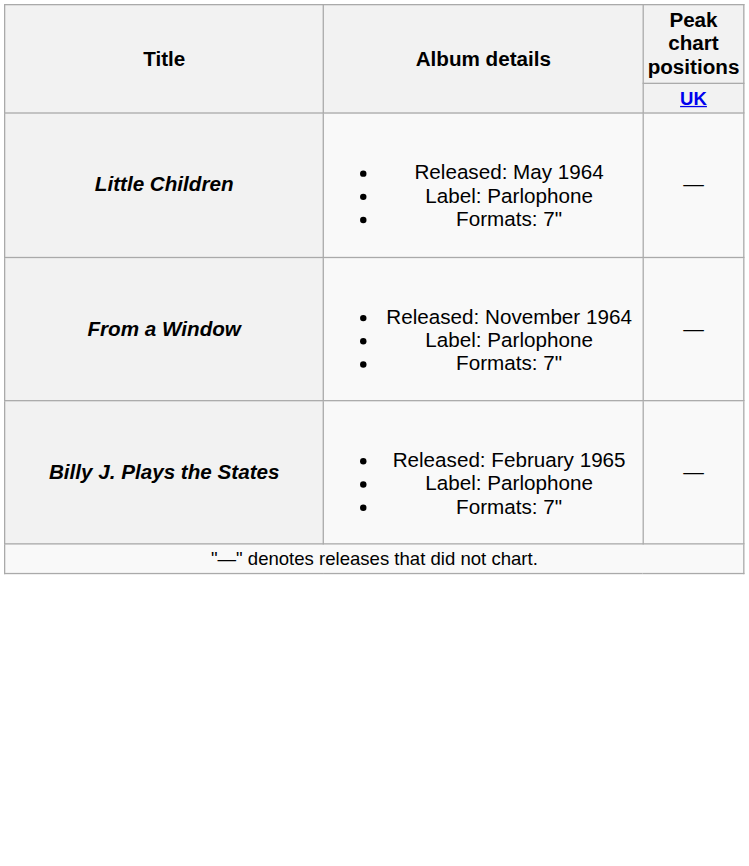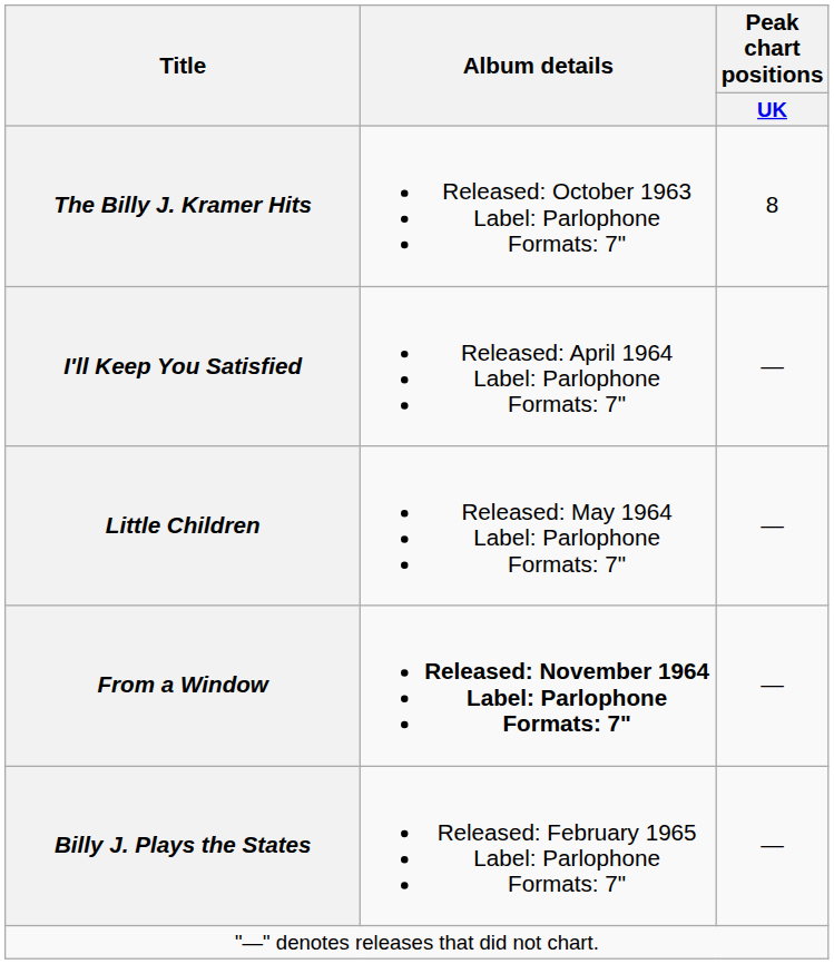 <table class="wikitable plainrowheaders" style="text-align:center;">
 <tr>
 <th rowspan="2" scope="col" style="width:15em;">Title</th>
 <th rowspan="2" scope="col" style="width:15em;">Album details</th>
 <th>Peak chart positions</th>
 </tr>
 <tr>
 <th scope="col" style="width:2em;font-size:90%;"><a href='#'>UK</a><br></th>
 </tr>
 <tr>
+<th scope="row"><em>The Billy J. Kramer Hits</em></th>
+<td><br><ul><li>Released: October 1963</li><li>Label: Parlophone</li><li>Formats: 7"</li></ul></td>
+<td>8</td>
+</tr>
+<tr>
+<th scope="row"><em>I'll Keep You Satisfied</em></th>
+<td><br><ul><li>Released: April 1964</li><li>Label: Parlophone</li><li>Formats: 7"</li></ul></td>
+<td>—</td>
+</tr>
+<tr>
 <th scope="row"><em>Little Children</em></th>
 <td><br><ul><li>Released: May 1964</li><li>Label: Parlophone</li><li>Formats: 7"</li></ul></td>
 <td>—</td>
 </tr>
 <tr>
 <th scope="row"><em>From a Window</em></th>
-<td><br><ul><li>Released: November 1964</li><li>Label: Parlophone</li><li>Formats: 7"</li></ul></td>
+<td><strong><br><ul><li>Released: November 1964</li><li>Label: Parlophone</li><li>Formats: 7"</li></ul></strong></td>
 <td>—</td>
 </tr>
 <tr>
 <th scope="row"><em>Billy J. Plays the States</em></th>
 <td><br><ul><li>Released: February 1965</li><li>Label: Parlophone</li><li>Formats: 7"</li></ul></td>
 <td>—</td>
 </tr>
 <tr>
 <td colspan="3" style="font-size:90%">"—" denotes releases that did not chart.</td>
 </tr>
 </table>
